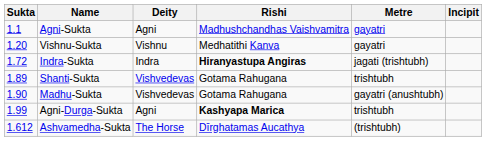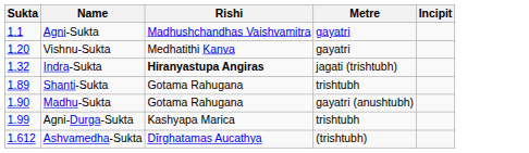 <table class="wikitable">
 <tr>
 <th>Sukta</th>
 <th>Name</th>
-<th>Deity</th>
 <th>Rishi</th>
 <th>Metre</th>
 <th>Incipit</th>
 </tr>
 <tr>
 <td><a href='#'>1.1</a></td>
 <td><a href='#'>Agni</a>-Sukta</td>
-<td>Agni</td>
 <td><a href='#'>Madhushchandhas Vaishvamitra</a></td>
 <td><a href='#'>gayatri</a></td>
 <td><em></em></td>
 </tr>
 <tr>
 <td><a href='#'>1.20</a></td>
 <td>Vishnu-Sukta</td>
-<td>Vishnu</td>
 <td>Medhatithi <a href='#'>Kanva</a></td>
 <td>gayatri</td>
 <td><em></em></td>
 </tr>
 <tr>
-<td><a href='#'>1.72</a></td>
+<td><a href='#'>1.32</a></td>
 <td><a href='#'>Indra</a>-Sukta</td>
-<td>Indra</td>
 <td><strong>Hiranyastupa Angiras</strong></td>
 <td>jagati (trishtubh)</td>
 <td><em></em></td>
 </tr>
 <tr>
 <td><a href='#'>1.89</a></td>
 <td><a href='#'>Shanti</a>-Sukta</td>
-<td><a href='#'>Vishvedevas</a></td>
 <td>Gotama Rahugana</td>
 <td>trishtubh</td>
 <td><em></em></td>
 </tr>
 <tr>
 <td><a href='#'>1.90</a></td>
 <td><a href='#'>Madhu</a>-Sukta</td>
-<td>Vishvedevas</td>
 <td>Gotama Rahugana</td>
 <td>gayatri (anushtubh)</td>
 <td><em></em></td>
 </tr>
 <tr>
 <td><a href='#'>1.99</a></td>
 <td>Agni-<a href='#'>Durga</a>-Sukta</td>
-<td>Agni</td>
-<td><strong>Kashyapa Marica</strong></td>
+<td>Kashyapa Marica</td>
 <td>trishtubh</td>
 <td><em></em></td>
 </tr>
 <tr>
 <td><a href='#'>1.612</a></td>
 <td><a href='#'>Ashvamedha</a>-Sukta</td>
-<td><a href='#'>The Horse</a></td>
 <td><a href='#'>Dīrghatamas Aucathya</a></td>
 <td>(trishtubh)</td>
 <td><em></em></td>
 </tr>
 </table>
